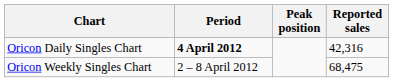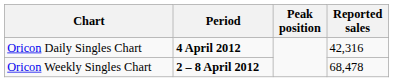 <table class="wikitable" style="width:500px">
 <tr>
 <th>Chart</th>
 <th>Period</th>
 <th>Peak <br> position</th>
 <th>Reported <br> sales</th>
 </tr>
 <tr>
 <td><a href='#'>Oricon</a> Daily Singles Chart</td>
 <td><strong>4 April 2012</strong></td>
 <td rowspan="2"></td>
 <td>42,316</td>
 </tr>
 <tr>
 <td><a href='#'>Oricon</a> Weekly Singles Chart</td>
-<td>2 – 8 April 2012</td>
-<td>68,475</td>
+<td><strong>2 – 8 April 2012</strong></td>
+<td>68,478</td>
 </tr>
 </table>
